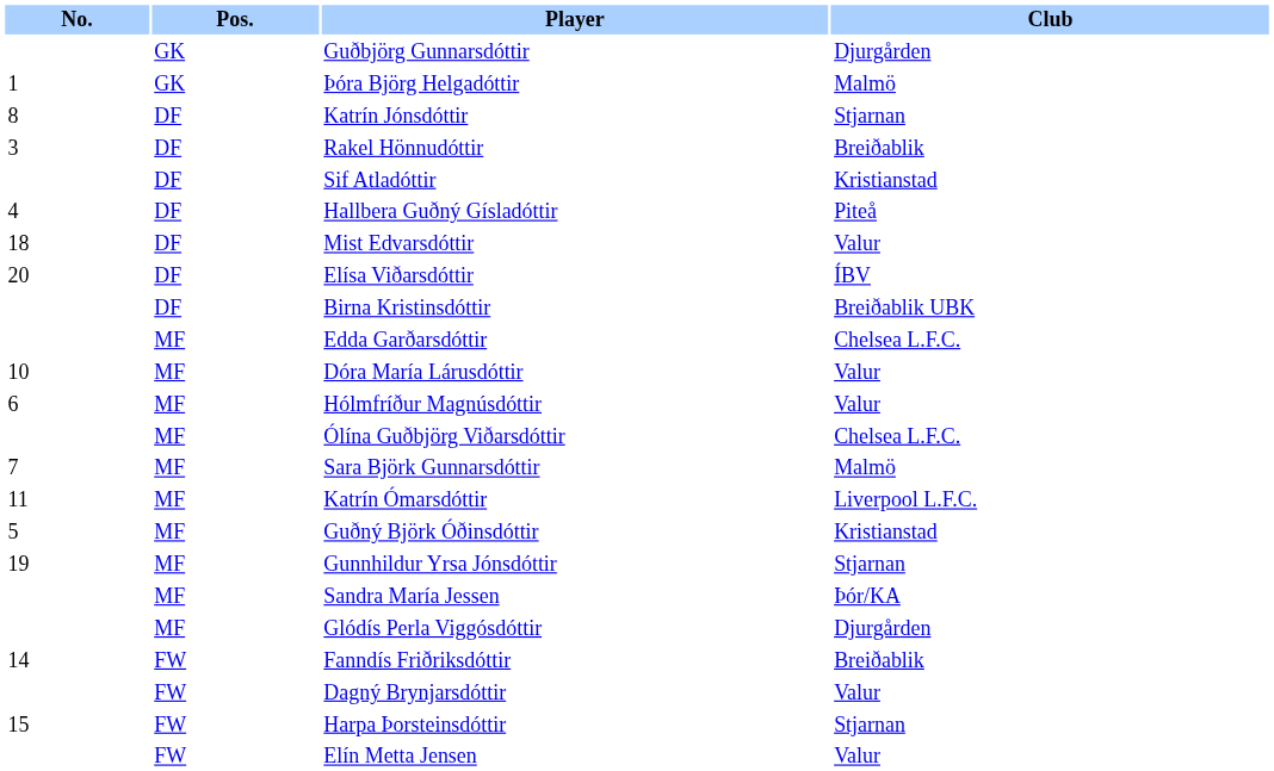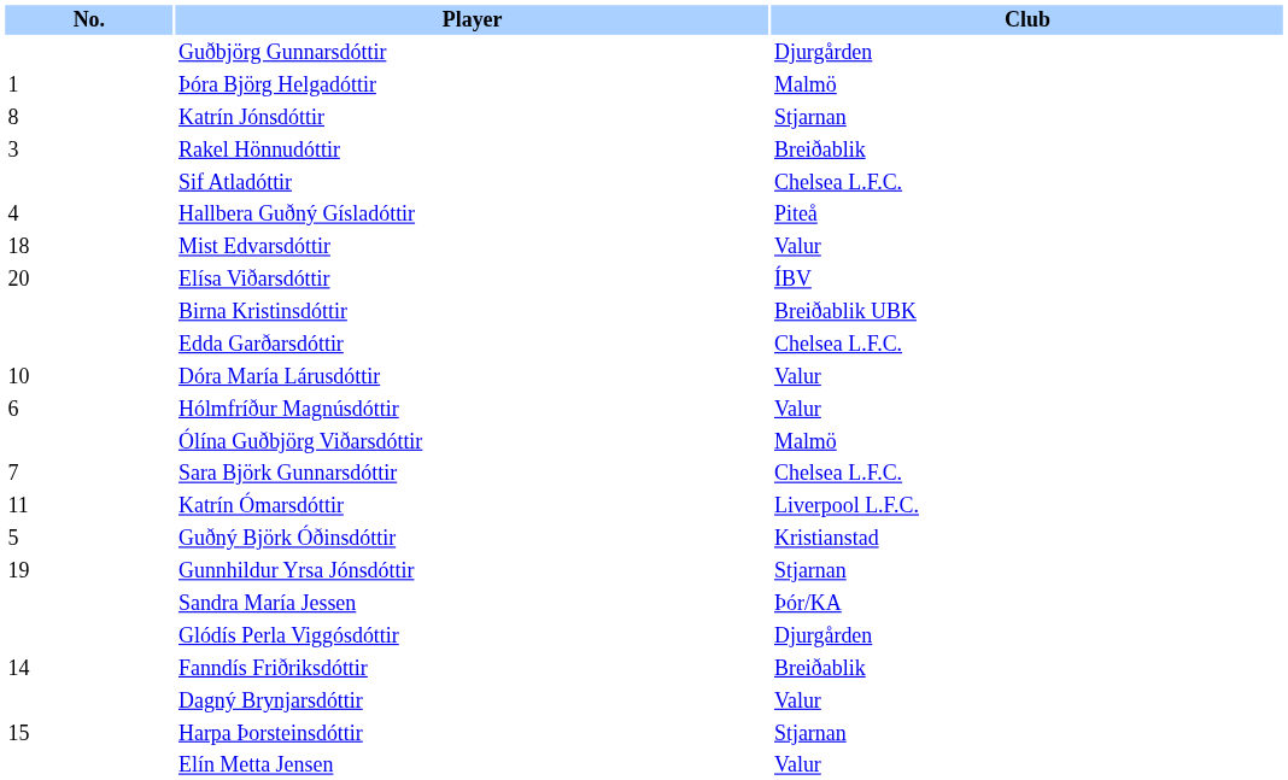 <table border="0" cellspacing="2" cellpadding="2" style="width:60%;">
 <tr style="background:#aad0ff;">
 <th width=20>No.</th>
-<th width=20>Pos.</th>
 <th width=80>Player</th>
 <th width=80>Club</th>
 </tr>
 <tr>
 <td></td>
-<td><a href='#'>GK</a></td>
 <td><a href='#'>Guðbjörg Gunnarsdóttir</a></td>
 <td> <a href='#'>Djurgården</a></td>
 </tr>
 <tr>
 <td>1</td>
-<td><a href='#'>GK</a></td>
 <td><a href='#'>Þóra Björg Helgadóttir</a></td>
 <td> <a href='#'>Malmö</a></td>
 </tr>
 <tr>
 <td>8</td>
-<td><a href='#'>DF</a></td>
 <td><a href='#'>Katrín Jónsdóttir</a></td>
 <td> <a href='#'>Stjarnan</a></td>
 </tr>
 <tr>
 <td>3</td>
-<td><a href='#'>DF</a></td>
 <td><a href='#'>Rakel Hönnudóttir</a></td>
 <td> <a href='#'>Breiðablik</a></td>
 </tr>
 <tr>
 <td></td>
-<td><a href='#'>DF</a></td>
 <td><a href='#'>Sif Atladóttir</a></td>
-<td> <a href='#'>Kristianstad</a></td>
+<td> <a href='#'>Chelsea L.F.C.</a></td>
 </tr>
 <tr>
 <td>4</td>
-<td><a href='#'>DF</a></td>
 <td><a href='#'>Hallbera Guðný Gísladóttir</a></td>
 <td> <a href='#'>Piteå</a></td>
 </tr>
 <tr>
 <td>18</td>
-<td><a href='#'>DF</a></td>
 <td><a href='#'>Mist Edvarsdóttir</a></td>
 <td> <a href='#'>Valur</a></td>
 </tr>
 <tr>
 <td>20</td>
-<td><a href='#'>DF</a></td>
 <td><a href='#'>Elísa Viðarsdóttir</a></td>
 <td> <a href='#'>ÍBV</a></td>
 </tr>
 <tr>
 <td></td>
-<td><a href='#'>DF</a></td>
 <td><a href='#'>Birna Kristinsdóttir</a></td>
 <td> <a href='#'>Breiðablik UBK</a></td>
 </tr>
 <tr>
 <td></td>
-<td><a href='#'>MF</a></td>
 <td><a href='#'>Edda Garðarsdóttir</a></td>
 <td> <a href='#'>Chelsea L.F.C.</a></td>
 </tr>
 <tr>
 <td>10</td>
-<td><a href='#'>MF</a></td>
 <td><a href='#'>Dóra María Lárusdóttir</a></td>
 <td> <a href='#'>Valur</a></td>
 </tr>
 <tr>
 <td>6</td>
-<td><a href='#'>MF</a></td>
 <td><a href='#'>Hólmfríður Magnúsdóttir</a></td>
 <td> <a href='#'>Valur</a></td>
 </tr>
 <tr>
 <td></td>
-<td><a href='#'>MF</a></td>
 <td><a href='#'>Ólína Guðbjörg Viðarsdóttir</a></td>
+<td> <a href='#'>Malmö</a></td>
+</tr>
+<tr>
+<td>7</td>
+<td><a href='#'>Sara Björk Gunnarsdóttir</a></td>
 <td> <a href='#'>Chelsea L.F.C.</a></td>
 </tr>
 <tr>
-<td>7</td>
-<td><a href='#'>MF</a></td>
-<td><a href='#'>Sara Björk Gunnarsdóttir</a></td>
-<td> <a href='#'>Malmö</a></td>
-</tr>
-<tr>
 <td>11</td>
-<td><a href='#'>MF</a></td>
 <td><a href='#'>Katrín Ómarsdóttir</a></td>
 <td> <a href='#'>Liverpool L.F.C.</a></td>
 </tr>
 <tr>
 <td>5</td>
-<td><a href='#'>MF</a></td>
 <td><a href='#'>Guðný Björk Óðinsdóttir</a></td>
 <td> <a href='#'>Kristianstad</a></td>
 </tr>
 <tr>
 <td>19</td>
-<td><a href='#'>MF</a></td>
 <td><a href='#'>Gunnhildur Yrsa Jónsdóttir</a></td>
 <td> <a href='#'>Stjarnan</a></td>
 </tr>
 <tr>
 <td></td>
-<td><a href='#'>MF</a></td>
 <td><a href='#'>Sandra María Jessen</a></td>
 <td> <a href='#'>Þór/KA</a></td>
 </tr>
 <tr>
 <td></td>
-<td><a href='#'>MF</a></td>
 <td><a href='#'>Glódís Perla Viggósdóttir</a></td>
 <td> <a href='#'>Djurgården</a></td>
 </tr>
 <tr>
 <td>14</td>
-<td><a href='#'>FW</a></td>
 <td><a href='#'>Fanndís Friðriksdóttir</a></td>
 <td> <a href='#'>Breiðablik</a></td>
 </tr>
 <tr>
 <td></td>
-<td><a href='#'>FW</a></td>
 <td><a href='#'>Dagný Brynjarsdóttir</a></td>
 <td> <a href='#'>Valur</a></td>
 </tr>
 <tr>
 <td>15</td>
-<td><a href='#'>FW</a></td>
 <td><a href='#'>Harpa Þorsteinsdóttir</a></td>
 <td> <a href='#'>Stjarnan</a></td>
 </tr>
 <tr>
 <td></td>
-<td><a href='#'>FW</a></td>
 <td><a href='#'>Elín Metta Jensen</a></td>
 <td> <a href='#'>Valur</a></td>
 </tr>
 </table>
